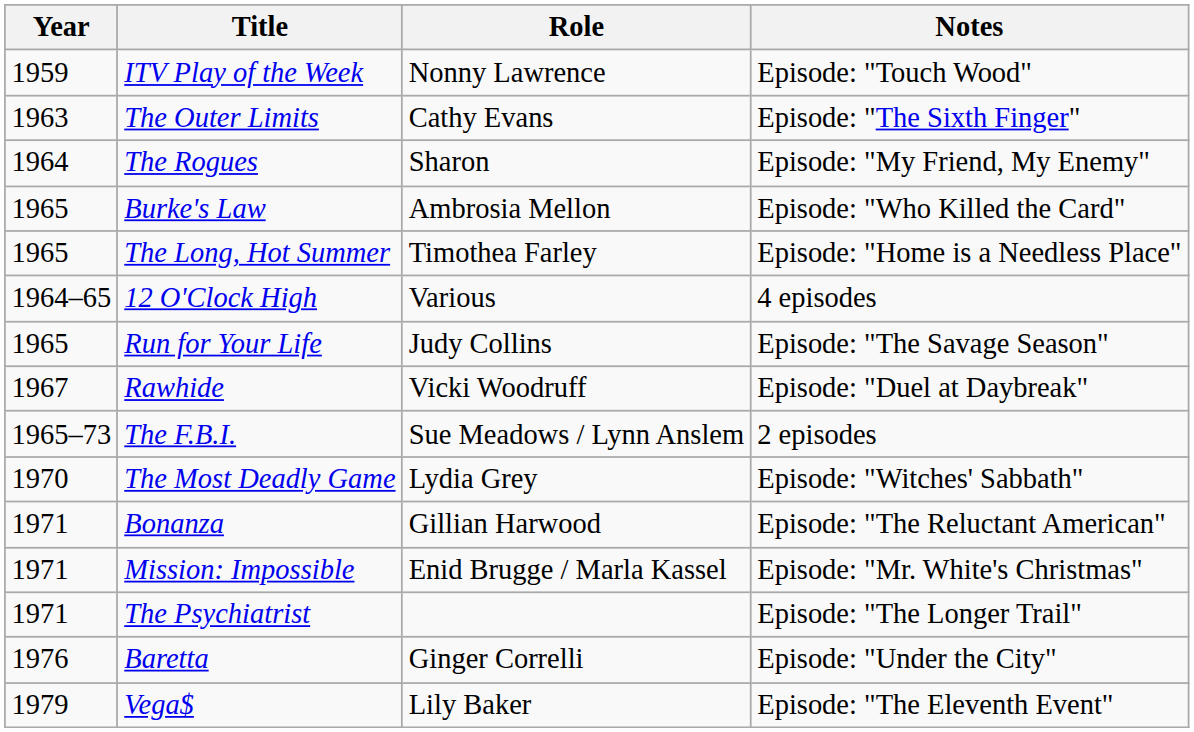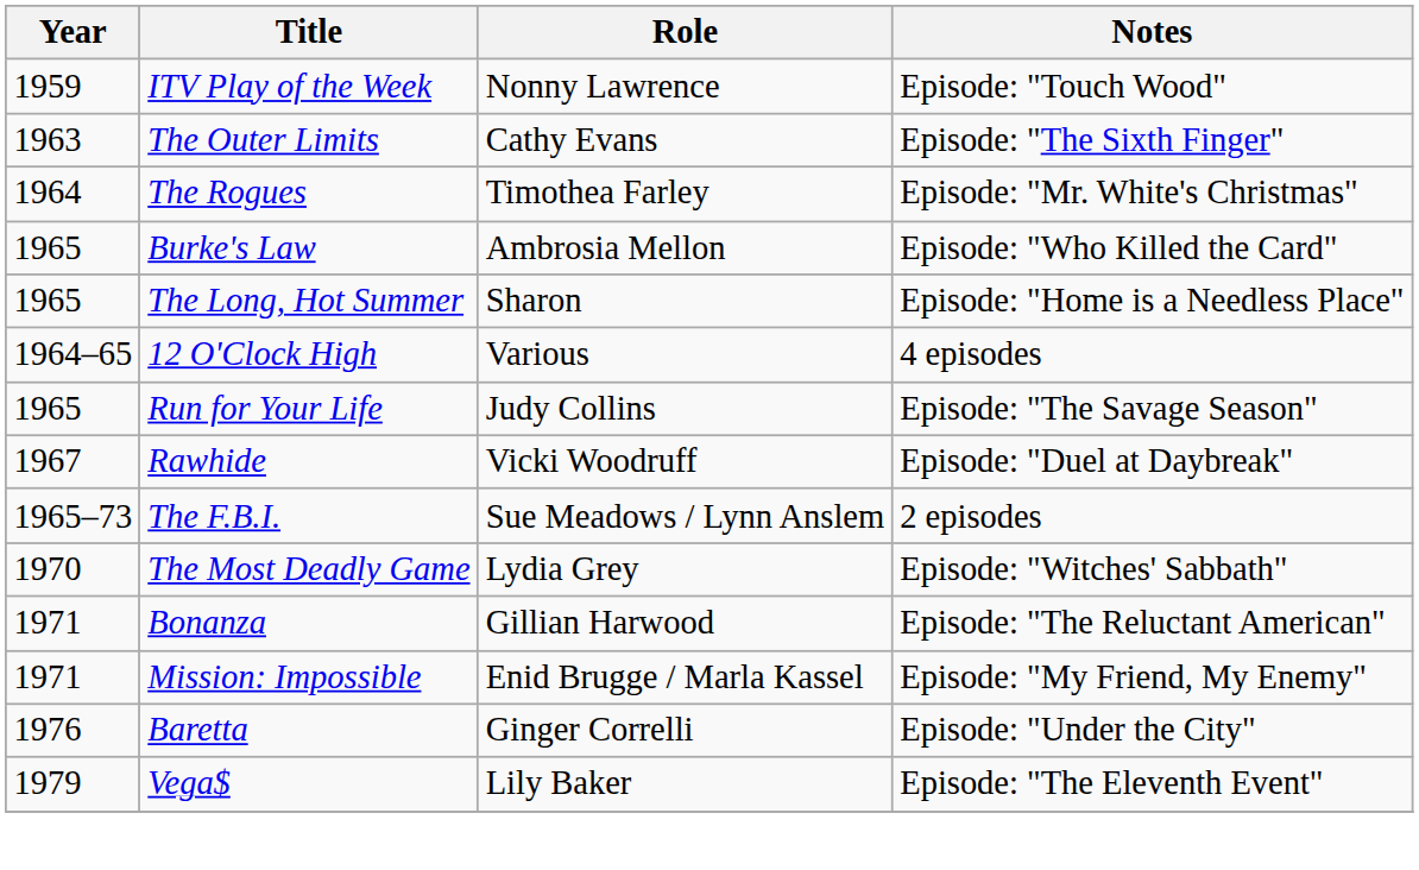 <table class="wikitable sortable">
 <tr>
 <th>Year</th>
 <th>Title</th>
 <th>Role</th>
 <th>Notes</th>
 </tr>
 <tr>
 <td>1959</td>
 <td><em><a href='#'>ITV Play of the Week</a></em></td>
 <td>Nonny Lawrence</td>
 <td>Episode: "Touch Wood"</td>
 </tr>
 <tr>
 <td>1963</td>
 <td><em><a href='#'>The Outer Limits</a></em></td>
 <td>Cathy Evans</td>
 <td>Episode: "<a href='#'>The Sixth Finger</a>"</td>
 </tr>
 <tr>
 <td>1964</td>
 <td><em><a href='#'>The Rogues</a></em></td>
-<td>Sharon</td>
-<td>Episode: "My Friend, My Enemy"</td>
+<td>Timothea Farley</td>
+<td>Episode: "Mr. White's Christmas"</td>
 </tr>
 <tr>
 <td>1965</td>
 <td><em><a href='#'>Burke's Law</a></em></td>
 <td>Ambrosia Mellon</td>
 <td>Episode: "Who Killed the Card"</td>
 </tr>
 <tr>
 <td>1965</td>
 <td><em><a href='#'>The Long, Hot Summer</a></em></td>
-<td>Timothea Farley</td>
+<td>Sharon</td>
 <td>Episode: "Home is a Needless Place"</td>
 </tr>
 <tr>
 <td>1964–65</td>
 <td><em><a href='#'>12 O'Clock High</a></em></td>
 <td>Various</td>
 <td>4 episodes</td>
 </tr>
 <tr>
 <td>1965</td>
 <td><em><a href='#'>Run for Your Life</a></em></td>
 <td>Judy Collins</td>
 <td>Episode: "The Savage Season"</td>
 </tr>
 <tr>
 <td>1967</td>
 <td><em><a href='#'>Rawhide</a></em></td>
 <td>Vicki Woodruff</td>
 <td>Episode: "Duel at Daybreak"</td>
 </tr>
 <tr>
 <td>1965–73</td>
 <td><em><a href='#'>The F.B.I.</a></em></td>
 <td>Sue Meadows / Lynn Anslem</td>
 <td>2 episodes</td>
 </tr>
 <tr>
 <td>1970</td>
 <td><em><a href='#'>The Most Deadly Game</a></em></td>
 <td>Lydia Grey</td>
 <td>Episode: "Witches' Sabbath"</td>
 </tr>
 <tr>
 <td>1971</td>
 <td><em><a href='#'>Bonanza</a></em></td>
 <td>Gillian Harwood</td>
 <td>Episode: "The Reluctant American"</td>
 </tr>
 <tr>
 <td>1971</td>
 <td><em><a href='#'>Mission: Impossible</a></em></td>
 <td>Enid Brugge / Marla Kassel</td>
-<td>Episode: "Mr. White's Christmas"</td>
-</tr>
-<tr>
-<td>1971</td>
-<td><em><a href='#'>The Psychiatrist</a></em></td>
-<td></td>
-<td>Episode: "The Longer Trail"</td>
+<td>Episode: "My Friend, My Enemy"</td>
 </tr>
 <tr>
 <td>1976</td>
 <td><em><a href='#'>Baretta</a></em></td>
 <td>Ginger Correlli</td>
 <td>Episode: "Under the City"</td>
 </tr>
 <tr>
 <td>1979</td>
 <td><em><a href='#'>Vega$</a></em></td>
 <td>Lily Baker</td>
 <td>Episode: "The Eleventh Event"</td>
 </tr>
 <tr>
 </tr>
 </table>
